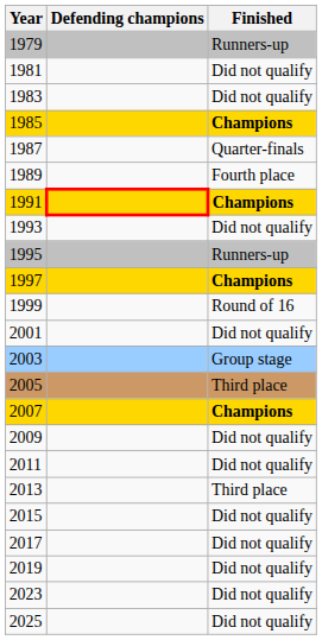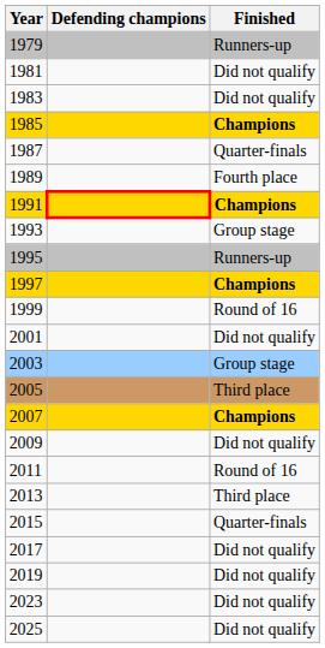 <table class="wikitable">
 <tr>
 <th>Year</th>
 <th>Defending champions</th>
 <th>Finished</th>
 </tr>
 <tr bgcolor=silver>
 <td>1979</td>
 <td></td>
 <td>Runners-up</td>
 </tr>
 <tr>
 <td>1981</td>
 <td></td>
 <td>Did not qualify</td>
 </tr>
 <tr>
 <td>1983</td>
 <td></td>
 <td>Did not qualify</td>
 </tr>
 <tr bgcolor=gold>
 <td>1985</td>
 <td></td>
 <td><strong>Champions</strong></td>
 </tr>
 <tr>
 <td>1987</td>
 <td></td>
 <td>Quarter-finals</td>
 </tr>
 <tr>
 <td>1989</td>
 <td></td>
 <td>Fourth place</td>
 </tr>
 <tr bgcolor= gold>
 <td>1991</td>
 <td style="border: 3px solid red"></td>
 <td><strong>Champions</strong></td>
 </tr>
 <tr>
 <td>1993</td>
 <td></td>
-<td>Did not qualify</td>
+<td>Group stage</td>
 </tr>
 <tr bgcolor= silver>
 <td>1995</td>
 <td></td>
 <td>Runners-up</td>
 </tr>
 <tr bgcolor= gold>
 <td>1997</td>
 <td></td>
 <td><strong>Champions</strong></td>
 </tr>
 <tr>
 <td>1999</td>
 <td></td>
 <td>Round of 16</td>
 </tr>
 <tr>
 <td>2001</td>
 <td></td>
 <td>Did not qualify</td>
 </tr>
 <tr bgcolor= #9acdff>
 <td>2003</td>
 <td></td>
 <td>Group stage</td>
 </tr>
 <tr bgcolor= #cc9966>
 <td>2005</td>
 <td></td>
 <td>Third place</td>
 </tr>
 <tr bgcolor= gold>
 <td>2007</td>
 <td></td>
 <td><strong>Champions</strong></td>
 </tr>
 <tr>
 <td>2009</td>
 <td></td>
 <td>Did not qualify</td>
 </tr>
 <tr>
 <td>2011</td>
 <td></td>
-<td>Did not qualify</td>
+<td>Round of 16</td>
 </tr>
 <tr>
 <td>2013</td>
 <td></td>
 <td>Third place</td>
 </tr>
 <tr>
 <td>2015</td>
 <td></td>
-<td>Did not qualify</td>
+<td>Quarter-finals</td>
 </tr>
 <tr>
 <td>2017</td>
 <td></td>
 <td>Did not qualify</td>
 </tr>
 <tr>
 <td>2019</td>
 <td></td>
 <td>Did not qualify</td>
 </tr>
 <tr>
 <td>2023</td>
 <td></td>
 <td>Did not qualify</td>
 </tr>
 <tr>
 <td>2025</td>
 <td></td>
 <td>Did not qualify</td>
 </tr>
 </table>
